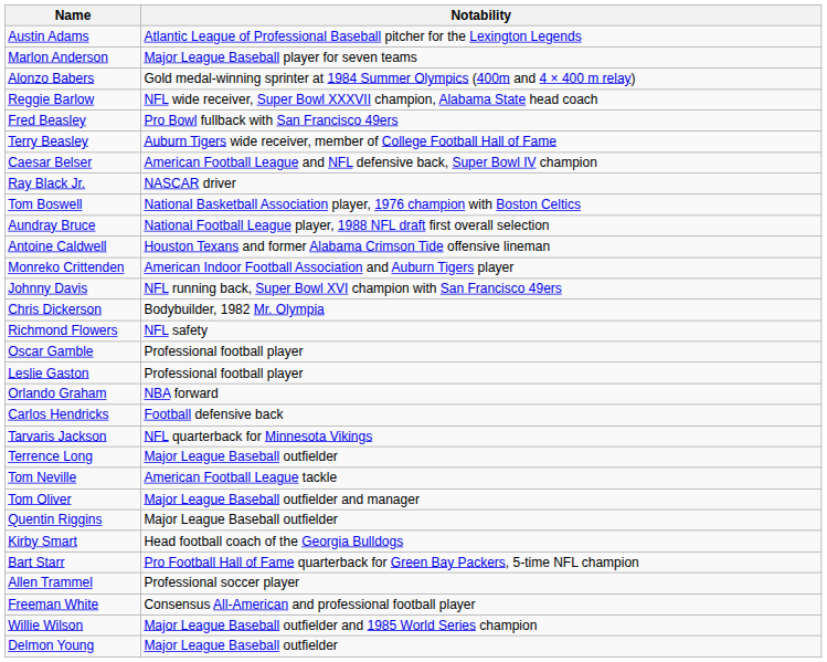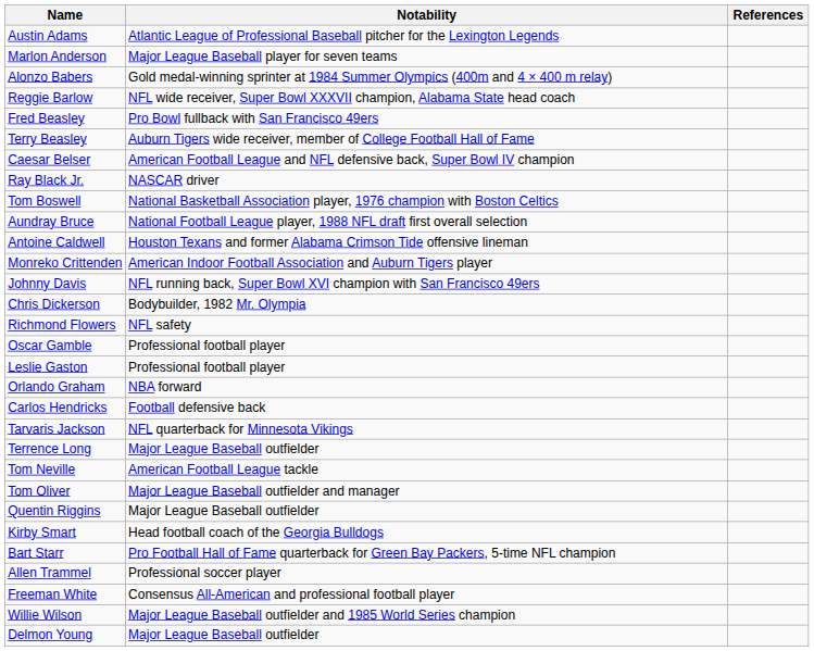 <table class="wikitable sortable">
 <tr>
 <th width="15%">Name</th>
 <th width="75%">Notability</th>
+<th width="10%" class="unsortable">References</th>
 </tr>
 <tr>
 <td><a href='#'>Austin Adams</a></td>
 <td><a href='#'>Atlantic League of Professional Baseball</a> pitcher for the <a href='#'>Lexington Legends</a></td>
+<td></td>
 </tr>
 <tr>
 <td><a href='#'>Marlon Anderson</a></td>
 <td><a href='#'>Major League Baseball</a> player for seven teams</td>
+<td></td>
 </tr>
 <tr>
 <td><a href='#'>Alonzo Babers</a></td>
 <td>Gold medal-winning sprinter at <a href='#'>1984 Summer Olympics</a> (<a href='#'>400m</a> and <a href='#'>4 × 400 m relay</a>)</td>
+<td></td>
 </tr>
 <tr>
 <td><a href='#'>Reggie Barlow</a></td>
 <td><a href='#'>NFL</a> wide receiver, <a href='#'>Super Bowl XXXVII</a> champion, <a href='#'>Alabama State</a> head coach</td>
+<td></td>
 </tr>
 <tr>
 <td><a href='#'>Fred Beasley</a></td>
 <td><a href='#'>Pro Bowl</a> fullback with <a href='#'>San Francisco 49ers</a></td>
+<td></td>
 </tr>
 <tr>
 <td><a href='#'>Terry Beasley</a></td>
 <td><a href='#'>Auburn Tigers</a> wide receiver, member of <a href='#'>College Football Hall of Fame</a></td>
+<td></td>
 </tr>
 <tr>
 <td><a href='#'>Caesar Belser</a></td>
 <td><a href='#'>American Football League</a> and <a href='#'>NFL</a> defensive back, <a href='#'>Super Bowl IV</a> champion</td>
+<td></td>
 </tr>
 <tr>
 <td><a href='#'>Ray Black Jr.</a></td>
 <td><a href='#'>NASCAR</a> driver</td>
+<td></td>
 </tr>
 <tr>
 <td><a href='#'>Tom Boswell</a></td>
 <td><a href='#'>National Basketball Association</a> player, <a href='#'>1976 champion</a> with <a href='#'>Boston Celtics</a></td>
+<td></td>
 </tr>
 <tr>
 <td><a href='#'>Aundray Bruce</a></td>
 <td><a href='#'>National Football League</a> player, <a href='#'>1988 NFL draft</a> first overall selection</td>
+<td></td>
 </tr>
 <tr>
 <td><a href='#'>Antoine Caldwell</a></td>
 <td><a href='#'>Houston Texans</a> and former <a href='#'>Alabama Crimson Tide</a> offensive lineman</td>
+<td></td>
 </tr>
 <tr>
 <td><a href='#'>Monreko Crittenden</a></td>
 <td><a href='#'>American Indoor Football Association</a> and <a href='#'>Auburn Tigers</a> player</td>
+<td></td>
 </tr>
 <tr>
 <td><a href='#'>Johnny Davis</a></td>
 <td><a href='#'>NFL</a> running back, <a href='#'>Super Bowl XVI</a> champion with <a href='#'>San Francisco 49ers</a></td>
+<td></td>
 </tr>
 <tr>
 <td><a href='#'>Chris Dickerson</a></td>
 <td>Bodybuilder, 1982 <a href='#'>Mr. Olympia</a></td>
+<td></td>
 </tr>
 <tr>
 <td><a href='#'>Richmond Flowers</a></td>
 <td><a href='#'>NFL</a> safety</td>
+<td></td>
 </tr>
 <tr>
 <td><a href='#'>Oscar Gamble</a></td>
 <td>Professional football player</td>
+<td></td>
 </tr>
 <tr>
 <td><a href='#'>Leslie Gaston</a></td>
 <td>Professional football player</td>
+<td></td>
 </tr>
 <tr>
 <td><a href='#'>Orlando Graham</a></td>
 <td><a href='#'>NBA</a> forward</td>
+<td></td>
 </tr>
 <tr>
 <td><a href='#'>Carlos Hendricks</a></td>
 <td><a href='#'>Football</a> defensive back</td>
+<td></td>
 </tr>
 <tr>
 <td><a href='#'>Tarvaris Jackson</a></td>
 <td><a href='#'>NFL</a> quarterback for <a href='#'>Minnesota Vikings</a></td>
+<td></td>
 </tr>
 <tr>
 <td><a href='#'>Terrence Long</a></td>
 <td><a href='#'>Major League Baseball</a> outfielder</td>
+<td></td>
 </tr>
 <tr>
 <td><a href='#'>Tom Neville</a></td>
 <td><a href='#'>American Football League</a> tackle</td>
+<td></td>
 </tr>
 <tr>
 <td><a href='#'>Tom Oliver</a></td>
 <td><a href='#'>Major League Baseball</a> outfielder and manager</td>
+<td></td>
 </tr>
 <tr>
 <td><a href='#'>Quentin Riggins</a></td>
 <td>Major League Baseball outfielder</td>
+<td></td>
 </tr>
 <tr>
 <td><a href='#'>Kirby Smart</a></td>
 <td>Head football coach of the <a href='#'>Georgia Bulldogs</a></td>
+<td></td>
 </tr>
 <tr>
 <td><a href='#'>Bart Starr</a></td>
 <td><a href='#'>Pro Football Hall of Fame</a> quarterback for <a href='#'>Green Bay Packers</a>, 5-time NFL champion</td>
+<td></td>
 </tr>
 <tr>
 <td><a href='#'>Allen Trammel</a></td>
 <td>Professional soccer player</td>
+<td></td>
 </tr>
 <tr>
 <td><a href='#'>Freeman White</a></td>
 <td>Consensus <a href='#'>All-American</a> and professional football player</td>
+<td></td>
 </tr>
 <tr>
 <td><a href='#'>Willie Wilson</a></td>
 <td><a href='#'>Major League Baseball</a> outfielder and <a href='#'>1985 World Series</a> champion</td>
+<td></td>
 </tr>
 <tr>
 <td><a href='#'>Delmon Young</a></td>
 <td><a href='#'>Major League Baseball</a> outfielder</td>
+<td></td>
 </tr>
 </table>
